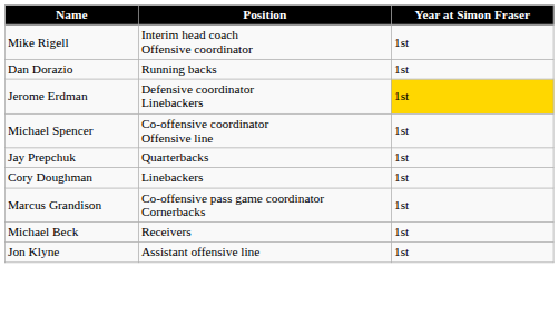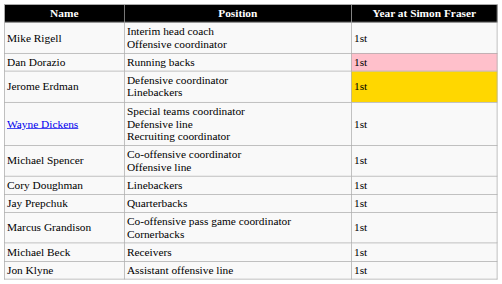 <table class="wikitable" style="width:55%">
 <tr>
 <th style="background:black; color:white">Name</th>
 <th style="background:black; color:white">Position</th>
 <th style="background:black; color:white">Year at Simon Fraser</th>
 </tr>
 <tr>
 <td>Mike Rigell</td>
 <td>Interim head coach<br>Offensive coordinator</td>
 <td>1st</td>
 </tr>
 <tr>
 <td>Dan Dorazio</td>
 <td>Running backs</td>
-<td>1st</td>
+<td style="background: pink;">1st</td>
 </tr>
 <tr>
 <td>Jerome Erdman</td>
 <td>Defensive coordinator<br>Linebackers</td>
 <td style="background: gold;">1st</td>
 </tr>
 <tr>
+<td><a href='#'>Wayne Dickens</a></td>
+<td>Special teams coordinator<br>Defensive line<br>Recruiting coordinator</td>
+<td>1st</td>
+</tr>
+<tr>
 <td>Michael Spencer</td>
 <td>Co-offensive coordinator<br>Offensive line</td>
 <td>1st</td>
 </tr>
 <tr>
-<td>Jay Prepchuk</td>
-<td>Quarterbacks</td>
+<td>Cory Doughman</td>
+<td>Linebackers</td>
 <td>1st</td>
 </tr>
 <tr>
-<td>Cory Doughman</td>
-<td>Linebackers</td>
+<td>Jay Prepchuk</td>
+<td>Quarterbacks</td>
 <td>1st</td>
 </tr>
 <tr>
 <td>Marcus Grandison</td>
 <td>Co-offensive pass game coordinator<br>Cornerbacks</td>
 <td>1st</td>
 </tr>
 <tr>
 <td>Michael Beck</td>
 <td>Receivers</td>
 <td>1st</td>
 </tr>
 <tr>
 <td>Jon Klyne</td>
 <td>Assistant offensive line</td>
 <td>1st</td>
 </tr>
 </table>
